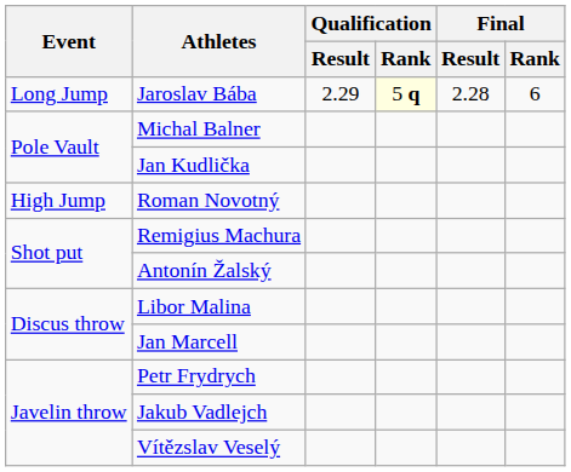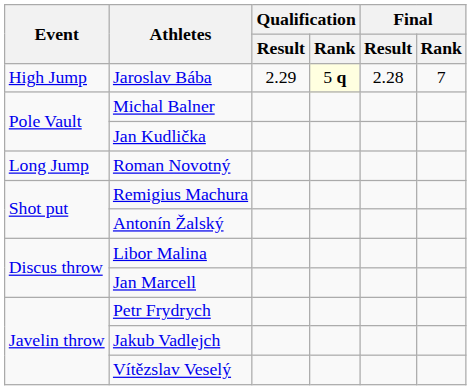 <table class="wikitable" border="1" style="font-size:90%">
 <tr>
 <th rowspan=2>Event</th>
 <th rowspan=2>Athletes</th>
 <th colspan=2>Qualification</th>
 <th colspan=2>Final</th>
 </tr>
 <tr>
 <th>Result</th>
 <th>Rank</th>
 <th>Result</th>
 <th>Rank</th>
 </tr>
 <tr>
-<td><a href='#'>Long Jump</a></td>
+<td><a href='#'>High Jump</a></td>
 <td><a href='#'>Jaroslav Bába</a></td>
 <td align=center>2.29</td>
 <td align=center style="background: lightyellow;">5 <strong>q</strong></td>
 <td align=center>2.28</td>
-<td align=center>6</td>
+<td align=center>7</td>
 </tr>
 <tr>
 <td rowspan=2><a href='#'>Pole Vault</a></td>
 <td><a href='#'>Michal Balner</a></td>
 <td align=center></td>
 <td align=center></td>
 <td align=center></td>
 <td align=center></td>
 </tr>
 <tr>
 <td><a href='#'>Jan Kudlička</a></td>
 <td align=center></td>
 <td align=center></td>
 <td align=center></td>
 <td align=center></td>
 </tr>
 <tr>
-<td><a href='#'>High Jump</a></td>
+<td><a href='#'>Long Jump</a></td>
 <td><a href='#'>Roman Novotný</a></td>
 <td align=center></td>
 <td align=center></td>
 <td align=center></td>
 <td align=center></td>
 </tr>
 <tr>
 <td rowspan=2><a href='#'>Shot put</a></td>
 <td><a href='#'>Remigius Machura</a></td>
 <td align=center></td>
 <td align=center></td>
 <td align=center></td>
 <td align=center></td>
 </tr>
 <tr>
 <td><a href='#'>Antonín Žalský</a></td>
 <td align=center></td>
 <td align=center></td>
 <td align=center></td>
 <td align=center></td>
 </tr>
 <tr>
 <td rowspan=2><a href='#'>Discus throw</a></td>
 <td><a href='#'>Libor Malina</a></td>
 <td align=center></td>
 <td align=center></td>
 <td align=center></td>
 <td align=center></td>
 </tr>
 <tr>
 <td><a href='#'>Jan Marcell</a></td>
 <td align=center></td>
 <td align=center></td>
 <td align=center></td>
 <td align=center></td>
 </tr>
 <tr>
 <td rowspan=3><a href='#'>Javelin throw</a></td>
 <td><a href='#'>Petr Frydrych</a></td>
 <td align=center></td>
 <td align=center></td>
 <td align=center></td>
 <td align=center></td>
 </tr>
 <tr>
 <td><a href='#'>Jakub Vadlejch</a></td>
 <td align=center></td>
 <td align=center></td>
 <td align=center></td>
 <td align=center></td>
 </tr>
 <tr>
 <td><a href='#'>Vítězslav Veselý</a></td>
 <td align=center></td>
 <td align=center></td>
 <td align=center></td>
 <td align=center></td>
 </tr>
 </table>
